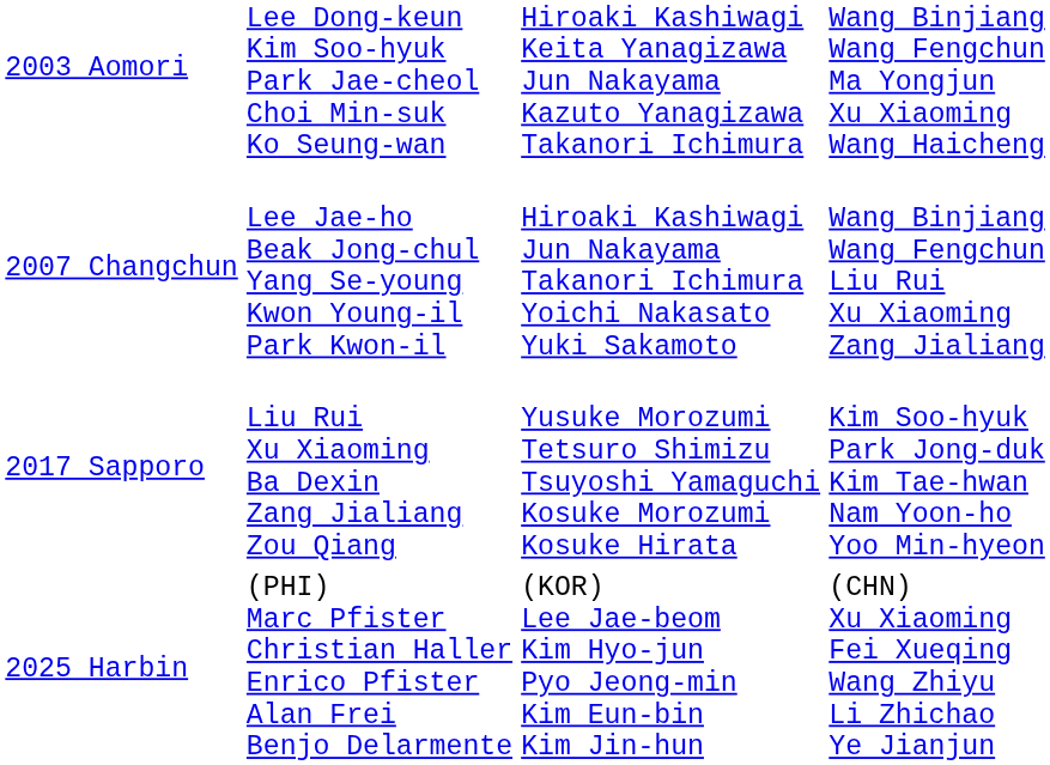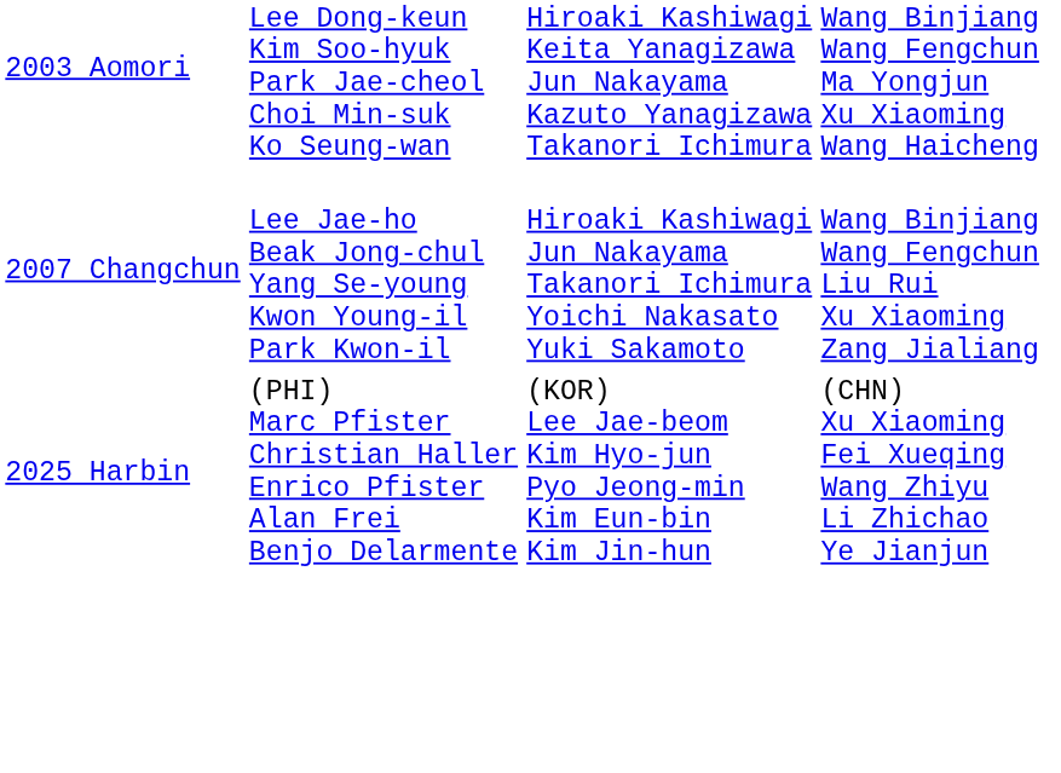 <table>
 <tr>
 <td><a href='#'>2003 Aomori</a></td>
 <td><br><a href='#'>Lee Dong-keun</a><br><a href='#'>Kim Soo-hyuk</a><br><a href='#'>Park Jae-cheol</a><br><a href='#'>Choi Min-suk</a><br><a href='#'>Ko Seung-wan</a></td>
 <td><br><a href='#'>Hiroaki Kashiwagi</a><br><a href='#'>Keita Yanagizawa</a><br><a href='#'>Jun Nakayama</a><br><a href='#'>Kazuto Yanagizawa</a><br><a href='#'>Takanori Ichimura</a></td>
 <td><br><a href='#'>Wang Binjiang</a><br><a href='#'>Wang Fengchun</a><br><a href='#'>Ma Yongjun</a><br><a href='#'>Xu Xiaoming</a><br><a href='#'>Wang Haicheng</a></td>
 </tr>
 <tr>
 <td><a href='#'>2007 Changchun</a></td>
 <td><br><a href='#'>Lee Jae-ho</a><br><a href='#'>Beak Jong-chul</a><br><a href='#'>Yang Se-young</a><br><a href='#'>Kwon Young-il</a><br><a href='#'>Park Kwon-il</a></td>
 <td><br><a href='#'>Hiroaki Kashiwagi</a><br><a href='#'>Jun Nakayama</a><br><a href='#'>Takanori Ichimura</a><br><a href='#'>Yoichi Nakasato</a><br><a href='#'>Yuki Sakamoto</a></td>
 <td><br><a href='#'>Wang Binjiang</a><br><a href='#'>Wang Fengchun</a><br><a href='#'>Liu Rui</a><br><a href='#'>Xu Xiaoming</a><br><a href='#'>Zang Jialiang</a></td>
 </tr>
 <tr>
-<td><a href='#'>2017 Sapporo</a></td>
-<td><br><a href='#'>Liu Rui</a><br><a href='#'>Xu Xiaoming</a><br><a href='#'>Ba Dexin</a><br><a href='#'>Zang Jialiang</a><br><a href='#'>Zou Qiang</a></td>
-<td><br><a href='#'>Yusuke Morozumi</a><br><a href='#'>Tetsuro Shimizu</a><br><a href='#'>Tsuyoshi Yamaguchi</a><br><a href='#'>Kosuke Morozumi</a><br><a href='#'>Kosuke Hirata</a></td>
-<td><br><a href='#'>Kim Soo-hyuk</a><br><a href='#'>Park Jong-duk</a><br><a href='#'>Kim Tae-hwan</a><br><a href='#'>Nam Yoon-ho</a><br><a href='#'>Yoo Min-hyeon</a></td>
-</tr>
-<tr>
 <td><a href='#'>2025 Harbin</a></td>
 <td> (PHI)<br> <a href='#'>Marc Pfister</a><br><a href='#'>Christian Haller</a><br><a href='#'>Enrico Pfister</a><br><a href='#'>Alan Frei</a><br><a href='#'>Benjo Delarmente</a></td>
 <td> (KOR)<br><a href='#'>Lee Jae-beom</a><br><a href='#'>Kim Hyo-jun</a><br><a href='#'>Pyo Jeong-min</a><br><a href='#'>Kim Eun-bin</a><br><a href='#'>Kim Jin-hun</a></td>
 <td> (CHN)<br> <a href='#'>Xu Xiaoming</a><br><a href='#'>Fei Xueqing</a><br><a href='#'>Wang Zhiyu</a><br><a href='#'>Li Zhichao</a><br><a href='#'>Ye Jianjun</a></td>
 </tr>
 </table>
